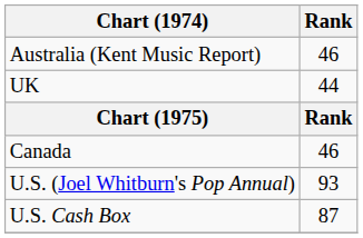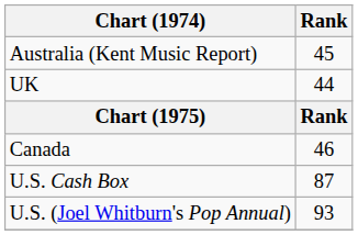 <table class="wikitable sortable">
 <tr>
 <th>Chart (1974)</th>
 <th style="text-align:center;">Rank</th>
 </tr>
 <tr>
 <td>Australia (Kent Music Report)</td>
-<td style="text-align:center;">46</td>
+<td style="text-align:center;">45</td>
 </tr>
 <tr>
 <td>UK </td>
 <td style="text-align:center;">44</td>
 </tr>
 <tr>
 <th>Chart (1975)</th>
 <th style="text-align:center;">Rank</th>
 </tr>
 <tr>
 <td>Canada </td>
 <td style="text-align:center;">46</td>
 </tr>
 <tr>
+<td>U.S. <em>Cash Box</em> </td>
+<td style="text-align:center;">87</td>
+</tr>
+<tr>
 <td>U.S. (<a href='#'>Joel Whitburn</a>'s <em>Pop Annual</em>)</td>
 <td style="text-align:center;">93</td>
 </tr>
 <tr>
-<td>U.S. <em>Cash Box</em> </td>
-<td style="text-align:center;">87</td>
-</tr>
-<tr>
 </tr>
 </table>
